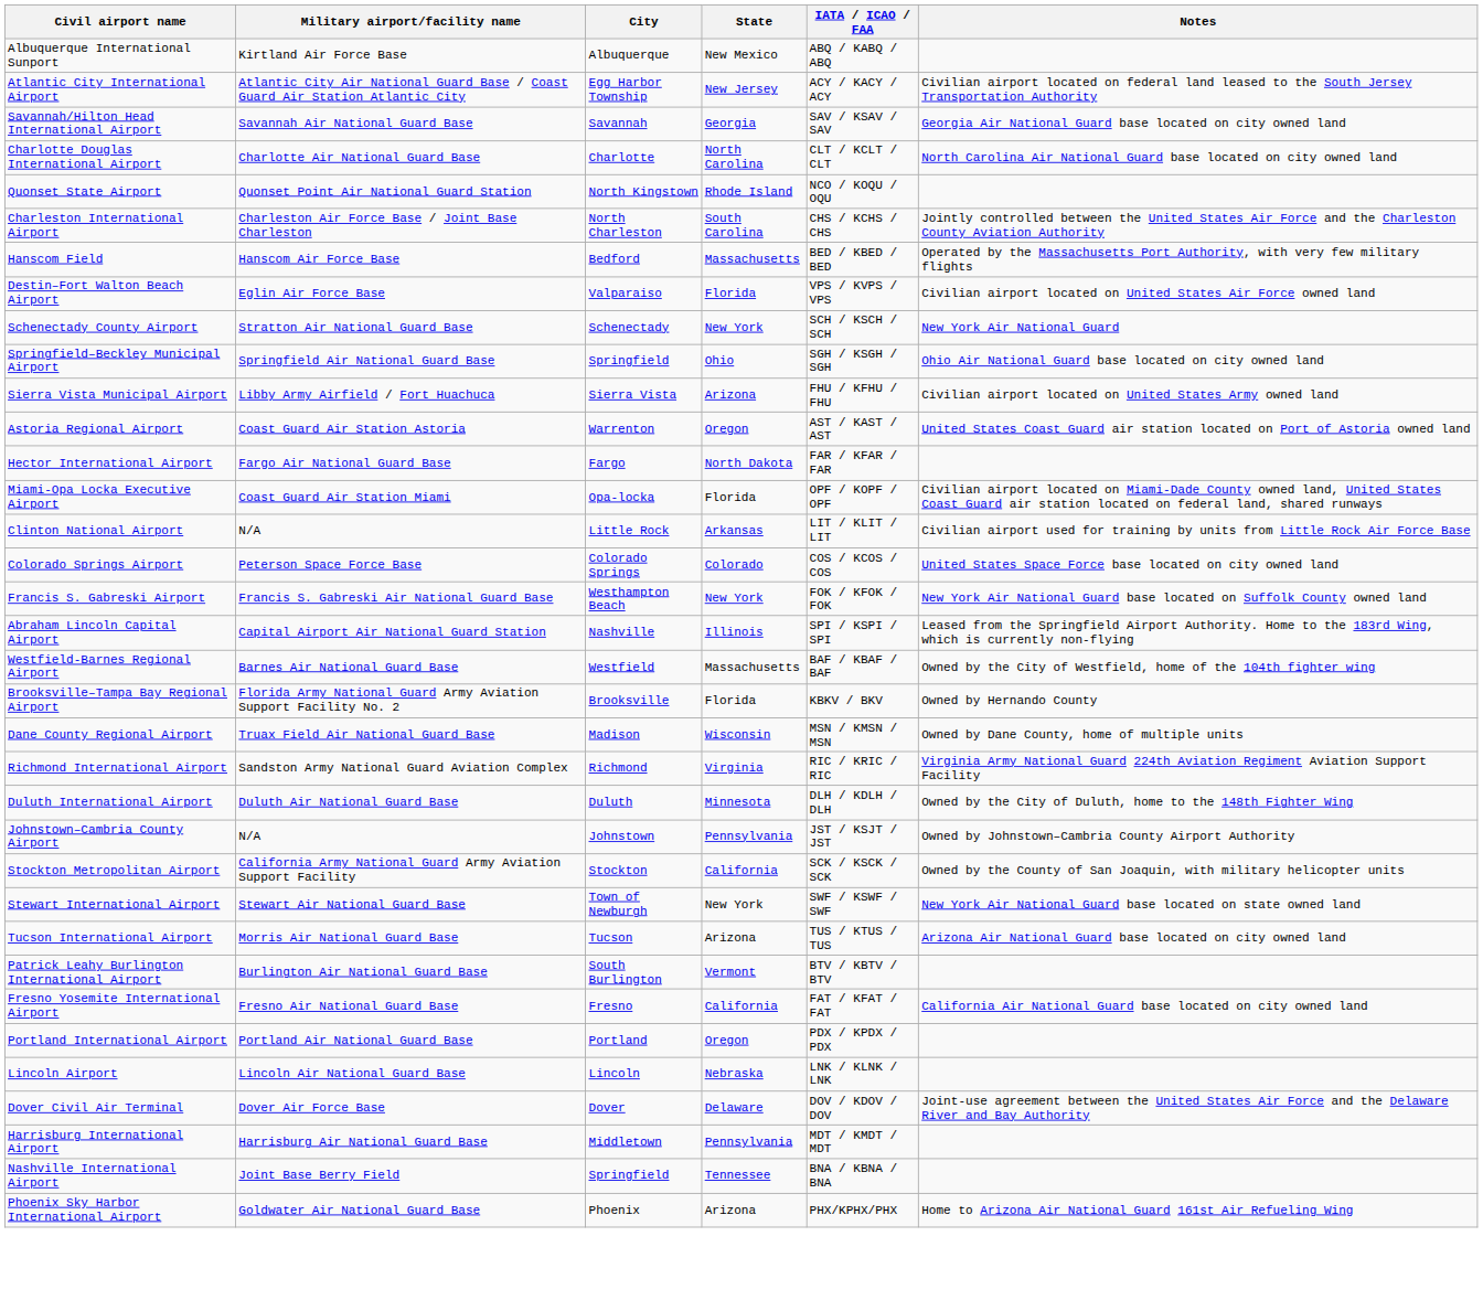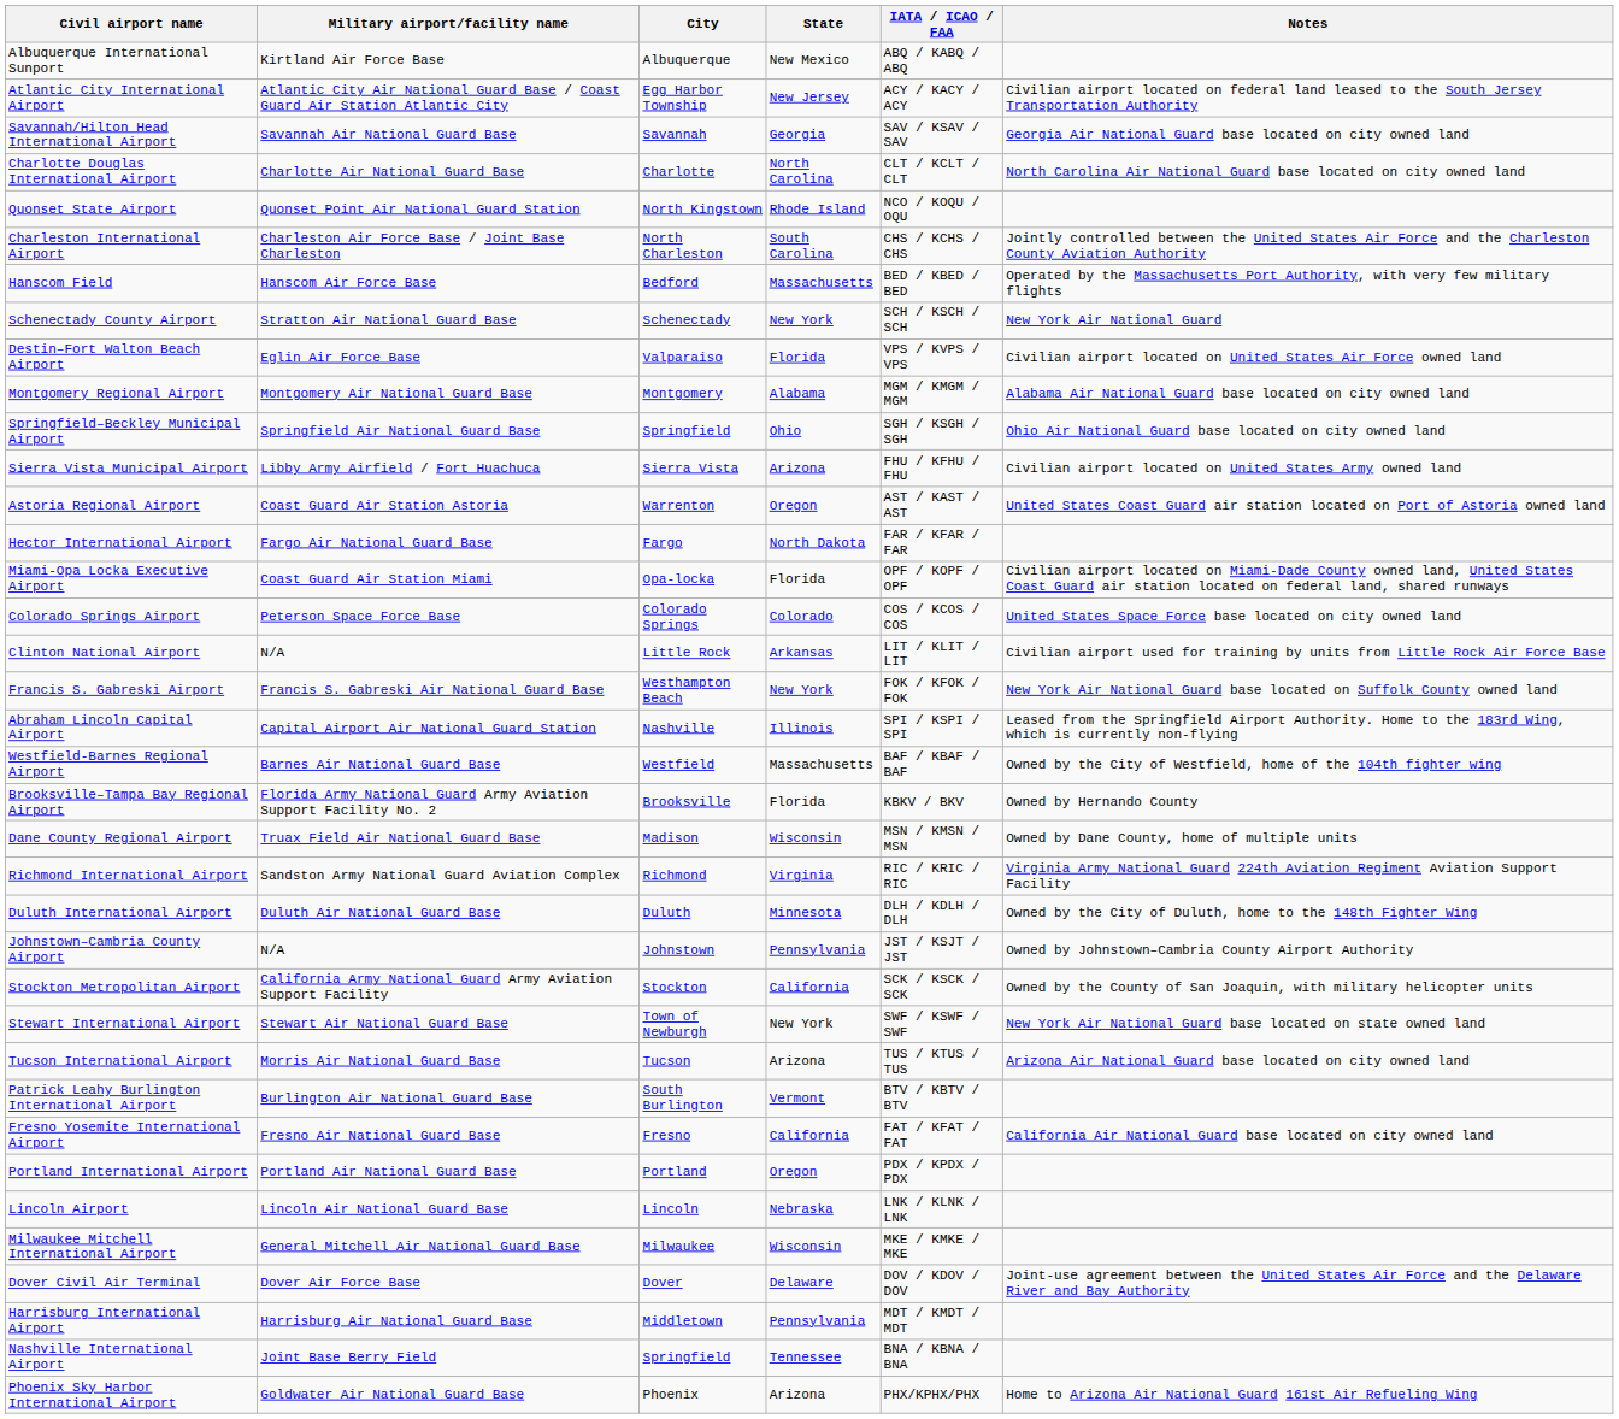 <table class="wikitable sortable">
 <tr>
 <th>Civil airport name</th>
 <th>Military airport/facility name</th>
 <th>City</th>
 <th>State</th>
 <th><a href='#'>IATA</a> / <a href='#'>ICAO</a> / <a href='#'>FAA</a></th>
 <th>Notes</th>
 </tr>
 <tr>
 <td>Albuquerque International Sunport</td>
 <td>Kirtland Air Force Base</td>
 <td>Albuquerque</td>
 <td>New Mexico</td>
 <td>ABQ / KABQ / ABQ</td>
 <td></td>
 </tr>
 <tr>
 <td><a href='#'>Atlantic City International Airport</a></td>
 <td><a href='#'>Atlantic City Air National Guard Base</a> / <a href='#'>Coast Guard Air Station Atlantic City</a></td>
 <td><a href='#'>Egg Harbor Township</a></td>
 <td><a href='#'>New Jersey</a></td>
 <td>ACY / KACY / ACY</td>
 <td>Civilian airport located on federal land leased to the <a href='#'>South Jersey Transportation Authority</a></td>
 </tr>
 <tr>
 <td><a href='#'>Savannah/Hilton Head International Airport</a></td>
 <td><a href='#'>Savannah Air National Guard Base</a></td>
 <td><a href='#'>Savannah</a></td>
 <td><a href='#'>Georgia</a></td>
 <td>SAV / KSAV / SAV</td>
 <td><a href='#'>Georgia Air National Guard</a> base located on city owned land</td>
 </tr>
 <tr>
 <td><a href='#'>Charlotte Douglas International Airport</a></td>
 <td><a href='#'>Charlotte Air National Guard Base</a></td>
 <td><a href='#'>Charlotte</a></td>
 <td><a href='#'>North Carolina</a></td>
 <td>CLT / KCLT / CLT</td>
 <td><a href='#'>North Carolina Air National Guard</a> base located on city owned land</td>
 </tr>
 <tr>
 <td><a href='#'>Quonset State Airport</a></td>
 <td><a href='#'>Quonset Point Air National Guard Station</a></td>
 <td><a href='#'>North Kingstown</a></td>
 <td><a href='#'>Rhode Island</a></td>
 <td>NCO / KOQU / OQU</td>
 <td></td>
 </tr>
 <tr>
 <td><a href='#'>Charleston International Airport</a></td>
 <td><a href='#'>Charleston Air Force Base</a> / <a href='#'>Joint Base Charleston</a></td>
 <td><a href='#'>North Charleston</a></td>
 <td><a href='#'>South Carolina</a></td>
 <td>CHS / KCHS / CHS</td>
 <td>Jointly controlled between the <a href='#'>United States Air Force</a> and the <a href='#'>Charleston County Aviation Authority</a></td>
 </tr>
 <tr>
 <td><a href='#'>Hanscom Field</a></td>
 <td><a href='#'>Hanscom Air Force Base</a></td>
 <td><a href='#'>Bedford</a></td>
 <td><a href='#'>Massachusetts</a></td>
 <td>BED / KBED / BED</td>
 <td>Operated by the <a href='#'>Massachusetts Port Authority</a>, with very few military flights</td>
 </tr>
 <tr>
+<td><a href='#'>Schenectady County Airport</a></td>
+<td><a href='#'>Stratton Air National Guard Base</a></td>
+<td><a href='#'>Schenectady</a></td>
+<td><a href='#'>New York</a></td>
+<td>SCH / KSCH / SCH</td>
+<td><a href='#'>New York Air National Guard</a></td>
+</tr>
+<tr>
 <td><a href='#'>Destin–Fort Walton Beach Airport</a></td>
 <td><a href='#'>Eglin Air Force Base</a></td>
 <td><a href='#'>Valparaiso</a></td>
 <td><a href='#'>Florida</a></td>
 <td>VPS / KVPS / VPS</td>
 <td>Civilian airport located on <a href='#'>United States Air Force</a> owned land</td>
 </tr>
 <tr>
-<td><a href='#'>Schenectady County Airport</a></td>
-<td><a href='#'>Stratton Air National Guard Base</a></td>
-<td><a href='#'>Schenectady</a></td>
-<td><a href='#'>New York</a></td>
-<td>SCH / KSCH / SCH</td>
-<td><a href='#'>New York Air National Guard</a></td>
+<td><a href='#'>Montgomery Regional Airport</a></td>
+<td><a href='#'>Montgomery Air National Guard Base</a></td>
+<td><a href='#'>Montgomery</a></td>
+<td><a href='#'>Alabama</a></td>
+<td>MGM / KMGM / MGM</td>
+<td><a href='#'>Alabama Air National Guard</a> base located on city owned land</td>
 </tr>
 <tr>
 <td><a href='#'>Springfield–Beckley Municipal Airport</a></td>
 <td><a href='#'>Springfield Air National Guard Base</a></td>
 <td><a href='#'>Springfield</a></td>
 <td><a href='#'>Ohio</a></td>
 <td>SGH / KSGH / SGH</td>
 <td><a href='#'>Ohio Air National Guard</a> base located on city owned land</td>
 </tr>
 <tr>
 <td><a href='#'>Sierra Vista Municipal Airport</a></td>
 <td><a href='#'>Libby Army Airfield</a> / <a href='#'>Fort Huachuca</a></td>
 <td><a href='#'>Sierra Vista</a></td>
 <td><a href='#'>Arizona</a></td>
 <td>FHU / KFHU / FHU</td>
 <td>Civilian airport located on <a href='#'>United States Army</a> owned land</td>
 </tr>
 <tr>
 <td><a href='#'>Astoria Regional Airport</a></td>
 <td><a href='#'>Coast Guard Air Station Astoria</a></td>
 <td><a href='#'>Warrenton</a></td>
 <td><a href='#'>Oregon</a></td>
 <td>AST / KAST / AST</td>
 <td><a href='#'>United States Coast Guard</a> air station located on <a href='#'>Port of Astoria</a> owned land</td>
 </tr>
 <tr>
 <td><a href='#'>Hector International Airport</a></td>
 <td><a href='#'>Fargo Air National Guard Base</a></td>
 <td><a href='#'>Fargo</a></td>
 <td><a href='#'>North Dakota</a></td>
 <td>FAR / KFAR / FAR</td>
 <td></td>
 </tr>
 <tr>
 <td><a href='#'>Miami-Opa Locka Executive Airport</a></td>
 <td><a href='#'>Coast Guard Air Station Miami</a></td>
 <td><a href='#'>Opa-locka</a></td>
 <td>Florida</td>
 <td>OPF / KOPF / OPF</td>
 <td>Civilian airport located on <a href='#'>Miami-Dade County</a> owned land, <a href='#'>United States Coast Guard</a> air station located on federal land, shared runways</td>
 </tr>
 <tr>
+<td><a href='#'>Colorado Springs Airport</a></td>
+<td><a href='#'>Peterson Space Force Base</a></td>
+<td><a href='#'>Colorado Springs</a></td>
+<td><a href='#'>Colorado</a></td>
+<td>COS / KCOS / COS</td>
+<td><a href='#'>United States Space Force</a> base located on city owned land</td>
+</tr>
+<tr>
 <td><a href='#'>Clinton National Airport</a></td>
 <td>N/A</td>
 <td><a href='#'>Little Rock</a></td>
 <td><a href='#'>Arkansas</a></td>
 <td>LIT / KLIT / LIT</td>
 <td>Civilian airport used for training by units from <a href='#'>Little Rock Air Force Base</a></td>
-</tr>
-<tr>
-<td><a href='#'>Colorado Springs Airport</a></td>
-<td><a href='#'>Peterson Space Force Base</a></td>
-<td><a href='#'>Colorado Springs</a></td>
-<td><a href='#'>Colorado</a></td>
-<td>COS / KCOS / COS</td>
-<td><a href='#'>United States Space Force</a> base located on city owned land</td>
 </tr>
 <tr>
 <td><a href='#'>Francis S. Gabreski Airport</a></td>
 <td><a href='#'>Francis S. Gabreski Air National Guard Base</a></td>
 <td><a href='#'>Westhampton Beach</a></td>
 <td><a href='#'>New York</a></td>
 <td>FOK / KFOK / FOK</td>
 <td><a href='#'>New York Air National Guard</a> base located on <a href='#'>Suffolk County</a> owned land</td>
 </tr>
 <tr>
 <td><a href='#'>Abraham Lincoln Capital Airport</a></td>
 <td><a href='#'>Capital Airport Air National Guard Station</a></td>
 <td><a href='#'>Nashville</a></td>
 <td><a href='#'>Illinois</a></td>
 <td>SPI / KSPI / SPI</td>
 <td>Leased from the Springfield Airport Authority. Home to the <a href='#'>183rd Wing</a>, which is currently non-flying</td>
 </tr>
 <tr>
 <td><a href='#'>Westfield-Barnes Regional Airport</a></td>
 <td><a href='#'>Barnes Air National Guard Base</a></td>
 <td><a href='#'>Westfield</a></td>
 <td>Massachusetts</td>
 <td>BAF / KBAF / BAF</td>
 <td>Owned by the City of Westfield, home of the <a href='#'>104th fighter wing</a></td>
 </tr>
 <tr>
 <td><a href='#'>Brooksville–Tampa Bay Regional Airport</a></td>
 <td><a href='#'>Florida Army National Guard</a> Army Aviation Support Facility No. 2</td>
 <td><a href='#'>Brooksville</a></td>
 <td>Florida</td>
 <td>KBKV / BKV</td>
 <td>Owned by Hernando County</td>
 </tr>
 <tr>
 <td><a href='#'>Dane County Regional Airport</a></td>
 <td><a href='#'>Truax Field Air National Guard Base</a></td>
 <td><a href='#'>Madison</a></td>
 <td><a href='#'>Wisconsin</a></td>
 <td>MSN / KMSN / MSN</td>
 <td>Owned by Dane County, home of multiple units</td>
 </tr>
 <tr>
 <td><a href='#'>Richmond International Airport</a></td>
 <td>Sandston Army National Guard Aviation Complex</td>
 <td><a href='#'>Richmond</a></td>
 <td><a href='#'>Virginia</a></td>
 <td>RIC / KRIC / RIC</td>
 <td><a href='#'>Virginia Army National Guard</a> <a href='#'>224th Aviation Regiment</a> Aviation Support Facility</td>
 </tr>
 <tr>
 <td><a href='#'>Duluth International Airport</a></td>
 <td><a href='#'>Duluth Air National Guard Base</a></td>
 <td><a href='#'>Duluth</a></td>
 <td><a href='#'>Minnesota</a></td>
 <td>DLH / KDLH / DLH</td>
 <td>Owned by the City of Duluth, home to the <a href='#'>148th Fighter Wing</a></td>
 </tr>
 <tr>
 <td><a href='#'>Johnstown–Cambria County Airport</a></td>
 <td>N/A</td>
 <td><a href='#'>Johnstown</a></td>
 <td><a href='#'>Pennsylvania</a></td>
 <td>JST / KSJT / JST</td>
 <td>Owned by Johnstown–Cambria County Airport Authority</td>
 </tr>
 <tr>
 <td><a href='#'>Stockton Metropolitan Airport</a></td>
 <td><a href='#'>California Army National Guard</a> Army Aviation Support Facility</td>
 <td><a href='#'>Stockton</a></td>
 <td><a href='#'>California</a></td>
 <td>SCK / KSCK / SCK</td>
 <td>Owned by the County of San Joaquin, with military helicopter units</td>
 </tr>
 <tr>
 <td><a href='#'>Stewart International Airport</a></td>
 <td><a href='#'>Stewart Air National Guard Base</a></td>
 <td><a href='#'>Town of Newburgh</a></td>
 <td>New York</td>
 <td>SWF / KSWF / SWF</td>
 <td><a href='#'>New York Air National Guard</a> base located on state owned land</td>
 </tr>
 <tr>
 <td><a href='#'>Tucson International Airport</a></td>
 <td><a href='#'>Morris Air National Guard Base</a></td>
 <td><a href='#'>Tucson</a></td>
 <td>Arizona</td>
 <td>TUS / KTUS / TUS</td>
 <td><a href='#'>Arizona Air National Guard</a> base located on city owned land</td>
 </tr>
 <tr>
 <td><a href='#'>Patrick Leahy Burlington International Airport</a></td>
 <td><a href='#'>Burlington Air National Guard Base</a></td>
 <td><a href='#'>South Burlington</a></td>
 <td><a href='#'>Vermont</a></td>
 <td>BTV / KBTV / BTV</td>
 <td></td>
 </tr>
 <tr>
 <td><a href='#'>Fresno Yosemite International Airport</a></td>
 <td><a href='#'>Fresno Air National Guard Base</a></td>
 <td><a href='#'>Fresno</a></td>
 <td><a href='#'>California</a></td>
 <td>FAT / KFAT / FAT</td>
 <td><a href='#'>California Air National Guard</a> base located on city owned land</td>
 </tr>
 <tr>
 <td><a href='#'>Portland International Airport</a></td>
 <td><a href='#'>Portland Air National Guard Base</a></td>
 <td><a href='#'>Portland</a></td>
 <td><a href='#'>Oregon</a></td>
 <td>PDX / KPDX / PDX</td>
 <td></td>
 </tr>
 <tr>
 <td><a href='#'>Lincoln Airport</a></td>
 <td><a href='#'>Lincoln Air National Guard Base</a></td>
 <td><a href='#'>Lincoln</a></td>
 <td><a href='#'>Nebraska</a></td>
 <td>LNK / KLNK / LNK</td>
 <td></td>
 </tr>
 <tr>
+<td><a href='#'>Milwaukee Mitchell International Airport</a></td>
+<td><a href='#'>General Mitchell Air National Guard Base</a></td>
+<td><a href='#'>Milwaukee</a></td>
+<td><a href='#'>Wisconsin</a></td>
+<td>MKE / KMKE / MKE</td>
+<td></td>
+</tr>
+<tr>
 <td><a href='#'>Dover Civil Air Terminal</a></td>
 <td><a href='#'>Dover Air Force Base</a></td>
 <td><a href='#'>Dover</a></td>
 <td><a href='#'>Delaware</a></td>
 <td>DOV / KDOV / DOV</td>
 <td>Joint-use agreement between the <a href='#'>United States Air Force</a> and the <a href='#'>Delaware River and Bay Authority</a></td>
 </tr>
 <tr>
 <td><a href='#'>Harrisburg International Airport</a></td>
 <td><a href='#'>Harrisburg Air National Guard Base</a></td>
 <td><a href='#'>Middletown</a></td>
 <td><a href='#'>Pennsylvania</a></td>
 <td>MDT / KMDT / MDT</td>
 <td></td>
 </tr>
 <tr>
 <td><a href='#'>Nashville International Airport</a></td>
 <td><a href='#'>Joint Base Berry Field</a></td>
 <td><a href='#'>Springfield</a></td>
 <td><a href='#'>Tennessee</a></td>
 <td>BNA / KBNA / BNA</td>
 <td></td>
 </tr>
 <tr>
 <td><a href='#'>Phoenix Sky Harbor International Airport</a></td>
 <td><a href='#'>Goldwater Air National Guard Base</a></td>
 <td>Phoenix</td>
 <td>Arizona</td>
 <td>PHX/KPHX/PHX</td>
 <td>Home to <a href='#'>Arizona Air National Guard</a> <a href='#'>161st Air Refueling Wing</a></td>
 </tr>
 </table>
